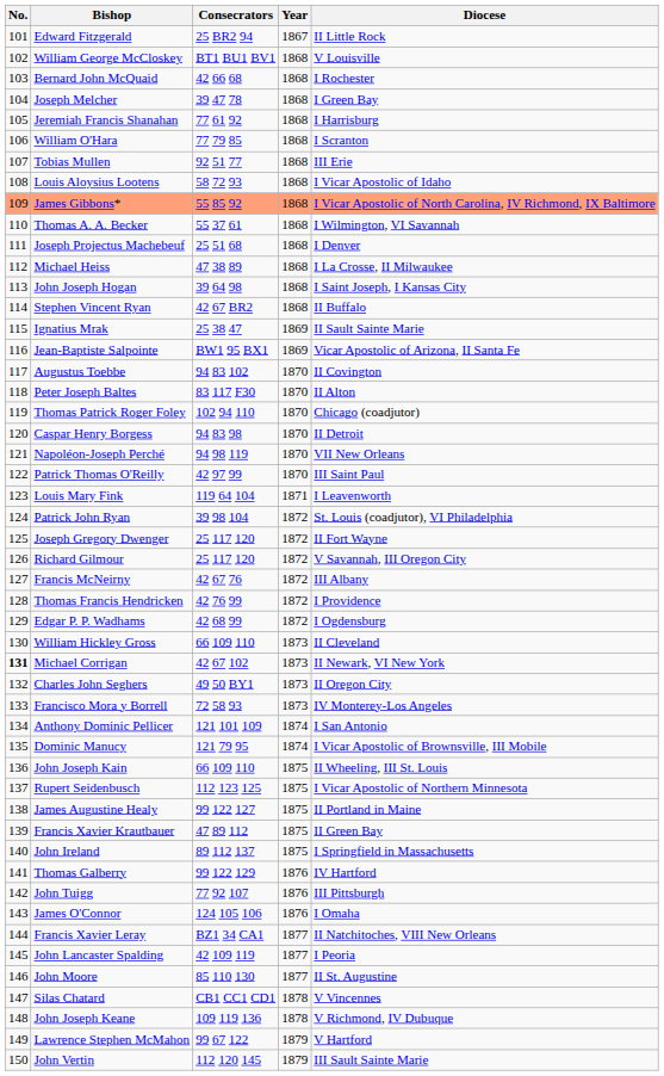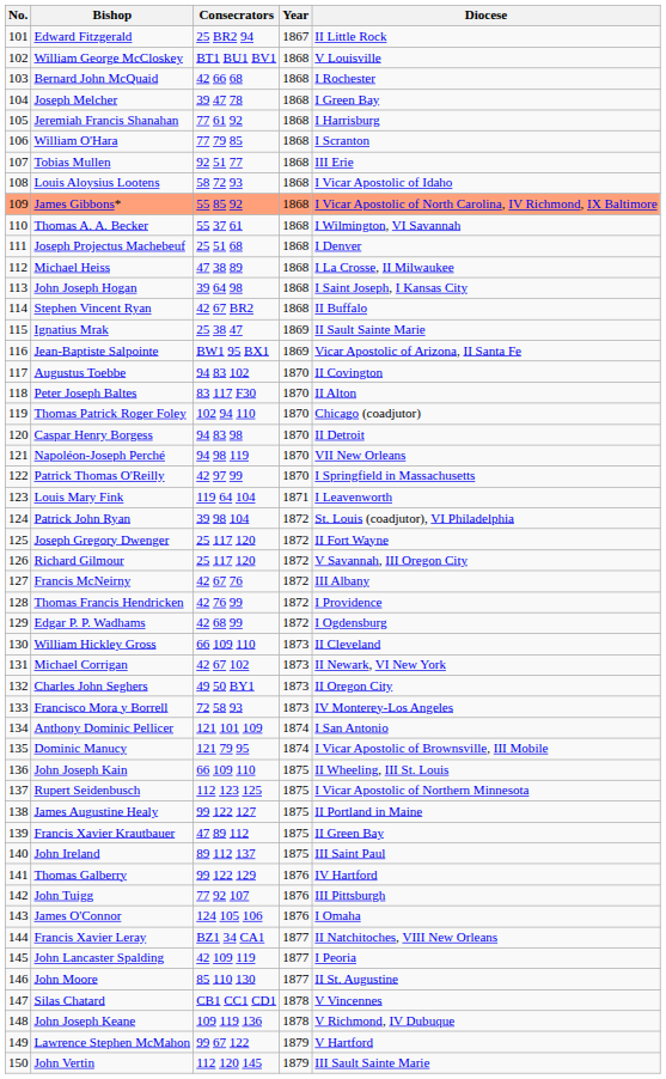 <table class="wikitable">
 <tr>
 <th>No.</th>
 <th>Bishop</th>
 <th>Consecrators</th>
 <th>Year</th>
 <th>Diocese</th>
 </tr>
 <tr>
 <td>101</td>
 <td><a href='#'>Edward Fitzgerald</a></td>
 <td><a href='#'>25</a> <a href='#'>BR2</a> <a href='#'>94</a></td>
 <td>1867</td>
 <td><a href='#'>II Little Rock</a></td>
 </tr>
 <tr>
 <td>102</td>
 <td><a href='#'>William George McCloskey</a></td>
 <td><a href='#'>BT1</a> <a href='#'>BU1</a> <a href='#'>BV1</a></td>
 <td>1868</td>
 <td><a href='#'>V Louisville</a></td>
 </tr>
 <tr>
 <td>103</td>
 <td><a href='#'>Bernard John McQuaid</a></td>
 <td><a href='#'>42</a> <a href='#'>66</a> <a href='#'>68</a></td>
 <td>1868</td>
 <td><a href='#'>I Rochester</a></td>
 </tr>
 <tr>
 <td>104</td>
 <td><a href='#'>Joseph Melcher</a></td>
 <td><a href='#'>39</a> <a href='#'>47</a> <a href='#'>78</a></td>
 <td>1868</td>
 <td><a href='#'>I Green Bay</a></td>
 </tr>
 <tr>
 <td>105</td>
 <td><a href='#'>Jeremiah Francis Shanahan</a></td>
 <td><a href='#'>77</a> <a href='#'>61</a> <a href='#'>92</a></td>
 <td>1868</td>
 <td><a href='#'>I Harrisburg</a></td>
 </tr>
 <tr>
 <td>106</td>
 <td><a href='#'>William O'Hara</a></td>
 <td><a href='#'>77</a> <a href='#'>79</a> <a href='#'>85</a></td>
 <td>1868</td>
 <td><a href='#'>I Scranton</a></td>
 </tr>
 <tr>
 <td>107</td>
 <td><a href='#'>Tobias Mullen</a></td>
 <td><a href='#'>92</a> <a href='#'>51</a> <a href='#'>77</a></td>
 <td>1868</td>
 <td><a href='#'>III Erie</a></td>
 </tr>
 <tr>
 <td>108</td>
 <td><a href='#'>Louis Aloysius Lootens</a></td>
 <td><a href='#'>58</a> <a href='#'>72</a> <a href='#'>93</a></td>
 <td>1868</td>
 <td><a href='#'>I Vicar Apostolic of Idaho</a></td>
 </tr>
 <tr bgcolor="#FFA07A">
 <td>109</td>
 <td><a href='#'>James Gibbons</a>*</td>
 <td><a href='#'>55</a> <a href='#'>85</a> <a href='#'>92</a></td>
 <td>1868</td>
 <td><a href='#'>I Vicar Apostolic of North Carolina</a>, <a href='#'>IV Richmond</a>, <a href='#'>IX Baltimore</a></td>
 </tr>
 <tr>
 <td>110</td>
 <td><a href='#'>Thomas A. A. Becker</a></td>
 <td><a href='#'>55</a> <a href='#'>37</a> <a href='#'>61</a></td>
 <td>1868</td>
 <td><a href='#'>I Wilmington</a>, <a href='#'>VI Savannah</a></td>
 </tr>
 <tr>
 <td>111</td>
 <td><a href='#'>Joseph Projectus Machebeuf</a></td>
 <td><a href='#'>25</a> <a href='#'>51</a> <a href='#'>68</a></td>
 <td>1868</td>
 <td><a href='#'>I Denver</a></td>
 </tr>
 <tr>
 <td>112</td>
 <td><a href='#'>Michael Heiss</a></td>
 <td><a href='#'>47</a> <a href='#'>38</a> <a href='#'>89</a></td>
 <td>1868</td>
 <td><a href='#'>I La Crosse</a>, <a href='#'>II Milwaukee</a></td>
 </tr>
 <tr>
 <td>113</td>
 <td><a href='#'>John Joseph Hogan</a></td>
 <td><a href='#'>39</a> <a href='#'>64</a> <a href='#'>98</a></td>
 <td>1868</td>
 <td><a href='#'>I Saint Joseph</a>, <a href='#'>I Kansas City</a></td>
 </tr>
 <tr>
 <td>114</td>
 <td><a href='#'>Stephen Vincent Ryan</a></td>
 <td><a href='#'>42</a> <a href='#'>67</a> <a href='#'>BR2</a></td>
 <td>1868</td>
 <td><a href='#'>II Buffalo</a></td>
 </tr>
 <tr>
 <td>115</td>
 <td><a href='#'>Ignatius Mrak</a></td>
 <td><a href='#'>25</a> <a href='#'>38</a> <a href='#'>47</a></td>
 <td>1869</td>
 <td><a href='#'>II Sault Sainte Marie</a></td>
 </tr>
 <tr>
 <td>116</td>
 <td><a href='#'>Jean-Baptiste Salpointe</a></td>
 <td><a href='#'>BW1</a> <a href='#'>95</a> <a href='#'>BX1</a></td>
 <td>1869</td>
 <td><a href='#'>Vicar Apostolic of Arizona</a>, <a href='#'>II Santa Fe</a></td>
 </tr>
 <tr>
 <td>117</td>
 <td><a href='#'>Augustus Toebbe</a></td>
 <td><a href='#'>94</a> <a href='#'>83</a> <a href='#'>102</a></td>
 <td>1870</td>
 <td><a href='#'>II Covington</a></td>
 </tr>
 <tr>
 <td>118</td>
 <td><a href='#'>Peter Joseph Baltes</a></td>
 <td><a href='#'>83</a> <a href='#'>117</a> <a href='#'>F30</a></td>
 <td>1870</td>
 <td><a href='#'>II Alton</a></td>
 </tr>
 <tr>
 <td>119</td>
 <td><a href='#'>Thomas Patrick Roger Foley</a></td>
 <td><a href='#'>102</a> <a href='#'>94</a> <a href='#'>110</a></td>
 <td>1870</td>
 <td><a href='#'>Chicago</a> (coadjutor)</td>
 </tr>
 <tr>
 <td>120</td>
 <td><a href='#'>Caspar Henry Borgess</a></td>
 <td><a href='#'>94</a> <a href='#'>83</a> <a href='#'>98</a></td>
 <td>1870</td>
 <td><a href='#'>II Detroit</a></td>
 </tr>
 <tr>
 <td>121</td>
 <td><a href='#'>Napoléon-Joseph Perché</a></td>
 <td><a href='#'>94</a> <a href='#'>98</a> <a href='#'>119</a></td>
 <td>1870</td>
 <td><a href='#'>VII New Orleans</a></td>
 </tr>
 <tr>
 <td>122</td>
 <td><a href='#'>Patrick Thomas O'Reilly</a></td>
 <td><a href='#'>42</a> <a href='#'>97</a> <a href='#'>99</a></td>
 <td>1870</td>
-<td><a href='#'>III Saint Paul</a></td>
+<td><a href='#'>I Springfield in Massachusetts</a></td>
 </tr>
 <tr>
 <td>123</td>
 <td><a href='#'>Louis Mary Fink</a></td>
 <td><a href='#'>119</a> <a href='#'>64</a> <a href='#'>104</a></td>
 <td>1871</td>
 <td><a href='#'>I Leavenworth</a></td>
 </tr>
 <tr>
 <td>124</td>
 <td><a href='#'>Patrick John Ryan</a></td>
 <td><a href='#'>39</a> <a href='#'>98</a> <a href='#'>104</a></td>
 <td>1872</td>
 <td><a href='#'>St. Louis</a> (coadjutor), <a href='#'>VI Philadelphia</a></td>
 </tr>
 <tr>
 <td>125</td>
 <td><a href='#'>Joseph Gregory Dwenger</a></td>
 <td><a href='#'>25</a> <a href='#'>117</a> <a href='#'>120</a></td>
 <td>1872</td>
 <td><a href='#'>II Fort Wayne</a></td>
 </tr>
 <tr>
 <td>126</td>
 <td><a href='#'>Richard Gilmour</a></td>
 <td><a href='#'>25</a> <a href='#'>117</a> <a href='#'>120</a></td>
 <td>1872</td>
 <td><a href='#'>V Savannah</a>, <a href='#'>III Oregon City</a></td>
 </tr>
 <tr>
 <td>127</td>
 <td><a href='#'>Francis McNeirny</a></td>
 <td><a href='#'>42</a> <a href='#'>67</a> <a href='#'>76</a></td>
 <td>1872</td>
 <td><a href='#'>III Albany</a></td>
 </tr>
 <tr>
 <td>128</td>
 <td><a href='#'>Thomas Francis Hendricken</a></td>
 <td><a href='#'>42</a> <a href='#'>76</a> <a href='#'>99</a></td>
 <td>1872</td>
 <td><a href='#'>I Providence</a></td>
 </tr>
 <tr>
 <td>129</td>
 <td><a href='#'>Edgar P. P. Wadhams</a></td>
 <td><a href='#'>42</a> <a href='#'>68</a> <a href='#'>99</a></td>
 <td>1872</td>
 <td><a href='#'>I Ogdensburg</a></td>
 </tr>
 <tr>
 <td>130</td>
 <td><a href='#'>William Hickley Gross</a></td>
 <td><a href='#'>66</a> <a href='#'>109</a> <a href='#'>110</a></td>
 <td>1873</td>
 <td><a href='#'>II Cleveland</a></td>
 </tr>
 <tr>
-<td><strong>131</strong></td>
+<td>131</td>
 <td><a href='#'>Michael Corrigan</a></td>
 <td><a href='#'>42</a> <a href='#'>67</a> <a href='#'>102</a></td>
 <td>1873</td>
 <td><a href='#'>II Newark</a>, <a href='#'>VI New York</a></td>
 </tr>
 <tr>
 <td>132</td>
 <td><a href='#'>Charles John Seghers</a></td>
 <td><a href='#'>49</a> <a href='#'>50</a> <a href='#'>BY1</a></td>
 <td>1873</td>
 <td><a href='#'>II Oregon City</a></td>
 </tr>
 <tr>
 <td>133</td>
 <td><a href='#'>Francisco Mora y Borrell</a></td>
 <td><a href='#'>72</a> <a href='#'>58</a> <a href='#'>93</a></td>
 <td>1873</td>
 <td><a href='#'>IV Monterey-Los Angeles</a></td>
 </tr>
 <tr>
 <td>134</td>
 <td><a href='#'>Anthony Dominic Pellicer</a></td>
 <td><a href='#'>121</a> <a href='#'>101</a> <a href='#'>109</a></td>
 <td>1874</td>
 <td><a href='#'>I San Antonio</a></td>
 </tr>
 <tr>
 <td>135</td>
 <td><a href='#'>Dominic Manucy</a></td>
 <td><a href='#'>121</a> <a href='#'>79</a> <a href='#'>95</a></td>
 <td>1874</td>
 <td><a href='#'>I Vicar Apostolic of Brownsville</a>, <a href='#'>III Mobile</a></td>
 </tr>
 <tr>
 <td>136</td>
 <td><a href='#'>John Joseph Kain</a></td>
 <td><a href='#'>66</a> <a href='#'>109</a> <a href='#'>110</a></td>
 <td>1875</td>
 <td><a href='#'>II Wheeling</a>, <a href='#'>III St. Louis</a></td>
 </tr>
 <tr>
 <td>137</td>
 <td><a href='#'>Rupert Seidenbusch</a></td>
 <td><a href='#'>112</a> <a href='#'>123</a> <a href='#'>125</a></td>
 <td>1875</td>
 <td><a href='#'>I Vicar Apostolic of Northern Minnesota</a></td>
 </tr>
 <tr>
 <td>138</td>
 <td><a href='#'>James Augustine Healy</a></td>
 <td><a href='#'>99</a> <a href='#'>122</a> <a href='#'>127</a></td>
 <td>1875</td>
 <td><a href='#'>II Portland in Maine</a></td>
 </tr>
 <tr>
 <td>139</td>
 <td><a href='#'>Francis Xavier Krautbauer</a></td>
 <td><a href='#'>47</a> <a href='#'>89</a> <a href='#'>112</a></td>
 <td>1875</td>
 <td><a href='#'>II Green Bay</a></td>
 </tr>
 <tr>
 <td>140</td>
 <td><a href='#'>John Ireland</a></td>
 <td><a href='#'>89</a> <a href='#'>112</a> <a href='#'>137</a></td>
 <td>1875</td>
-<td><a href='#'>I Springfield in Massachusetts</a></td>
+<td><a href='#'>III Saint Paul</a></td>
 </tr>
 <tr>
 <td>141</td>
 <td><a href='#'>Thomas Galberry</a></td>
 <td><a href='#'>99</a> <a href='#'>122</a> <a href='#'>129</a></td>
 <td>1876</td>
 <td><a href='#'>IV Hartford</a></td>
 </tr>
 <tr>
 <td>142</td>
 <td><a href='#'>John Tuigg</a></td>
 <td><a href='#'>77</a> <a href='#'>92</a> <a href='#'>107</a></td>
 <td>1876</td>
 <td><a href='#'>III Pittsburgh</a></td>
 </tr>
 <tr>
 <td>143</td>
 <td><a href='#'>James O'Connor</a></td>
 <td><a href='#'>124</a> <a href='#'>105</a> <a href='#'>106</a></td>
 <td>1876</td>
 <td><a href='#'>I Omaha</a></td>
 </tr>
 <tr>
 <td>144</td>
 <td><a href='#'>Francis Xavier Leray</a></td>
 <td><a href='#'>BZ1</a> <a href='#'>34</a> <a href='#'>CA1</a></td>
 <td>1877</td>
 <td><a href='#'>II Natchitoches</a>, <a href='#'>VIII New Orleans</a></td>
 </tr>
 <tr>
 <td>145</td>
 <td><a href='#'>John Lancaster Spalding</a></td>
 <td><a href='#'>42</a> <a href='#'>109</a> <a href='#'>119</a></td>
 <td>1877</td>
 <td><a href='#'>I Peoria</a></td>
 </tr>
 <tr>
 <td>146</td>
 <td><a href='#'>John Moore</a></td>
 <td><a href='#'>85</a> <a href='#'>110</a> <a href='#'>130</a></td>
 <td>1877</td>
 <td><a href='#'>II St. Augustine</a></td>
 </tr>
 <tr>
 <td>147</td>
 <td><a href='#'>Silas Chatard</a></td>
 <td><a href='#'>CB1</a> <a href='#'>CC1</a> <a href='#'>CD1</a></td>
 <td>1878</td>
 <td><a href='#'>V Vincennes</a></td>
 </tr>
 <tr>
 <td>148</td>
 <td><a href='#'>John Joseph Keane</a></td>
 <td><a href='#'>109</a> <a href='#'>119</a> <a href='#'>136</a></td>
 <td>1878</td>
 <td><a href='#'>V Richmond</a>, <a href='#'>IV Dubuque</a></td>
 </tr>
 <tr>
 <td>149</td>
 <td><a href='#'>Lawrence Stephen McMahon</a></td>
 <td><a href='#'>99</a> <a href='#'>67</a> <a href='#'>122</a></td>
 <td>1879</td>
 <td><a href='#'>V Hartford</a></td>
 </tr>
 <tr>
 <td>150</td>
 <td><a href='#'>John Vertin</a></td>
 <td><a href='#'>112</a> <a href='#'>120</a> <a href='#'>145</a></td>
 <td>1879</td>
 <td><a href='#'>III Sault Sainte Marie</a></td>
 </tr>
 </table>
